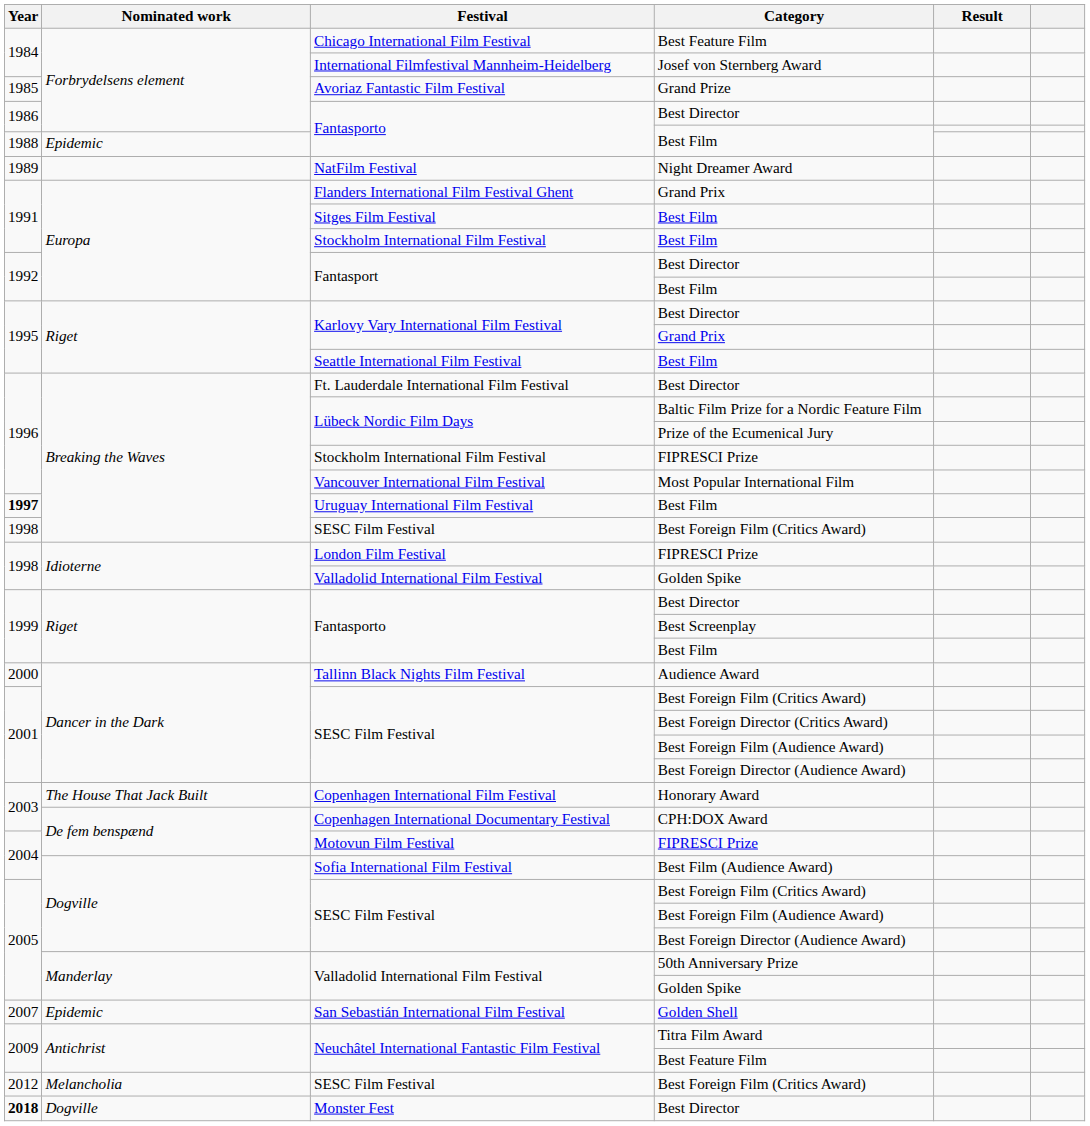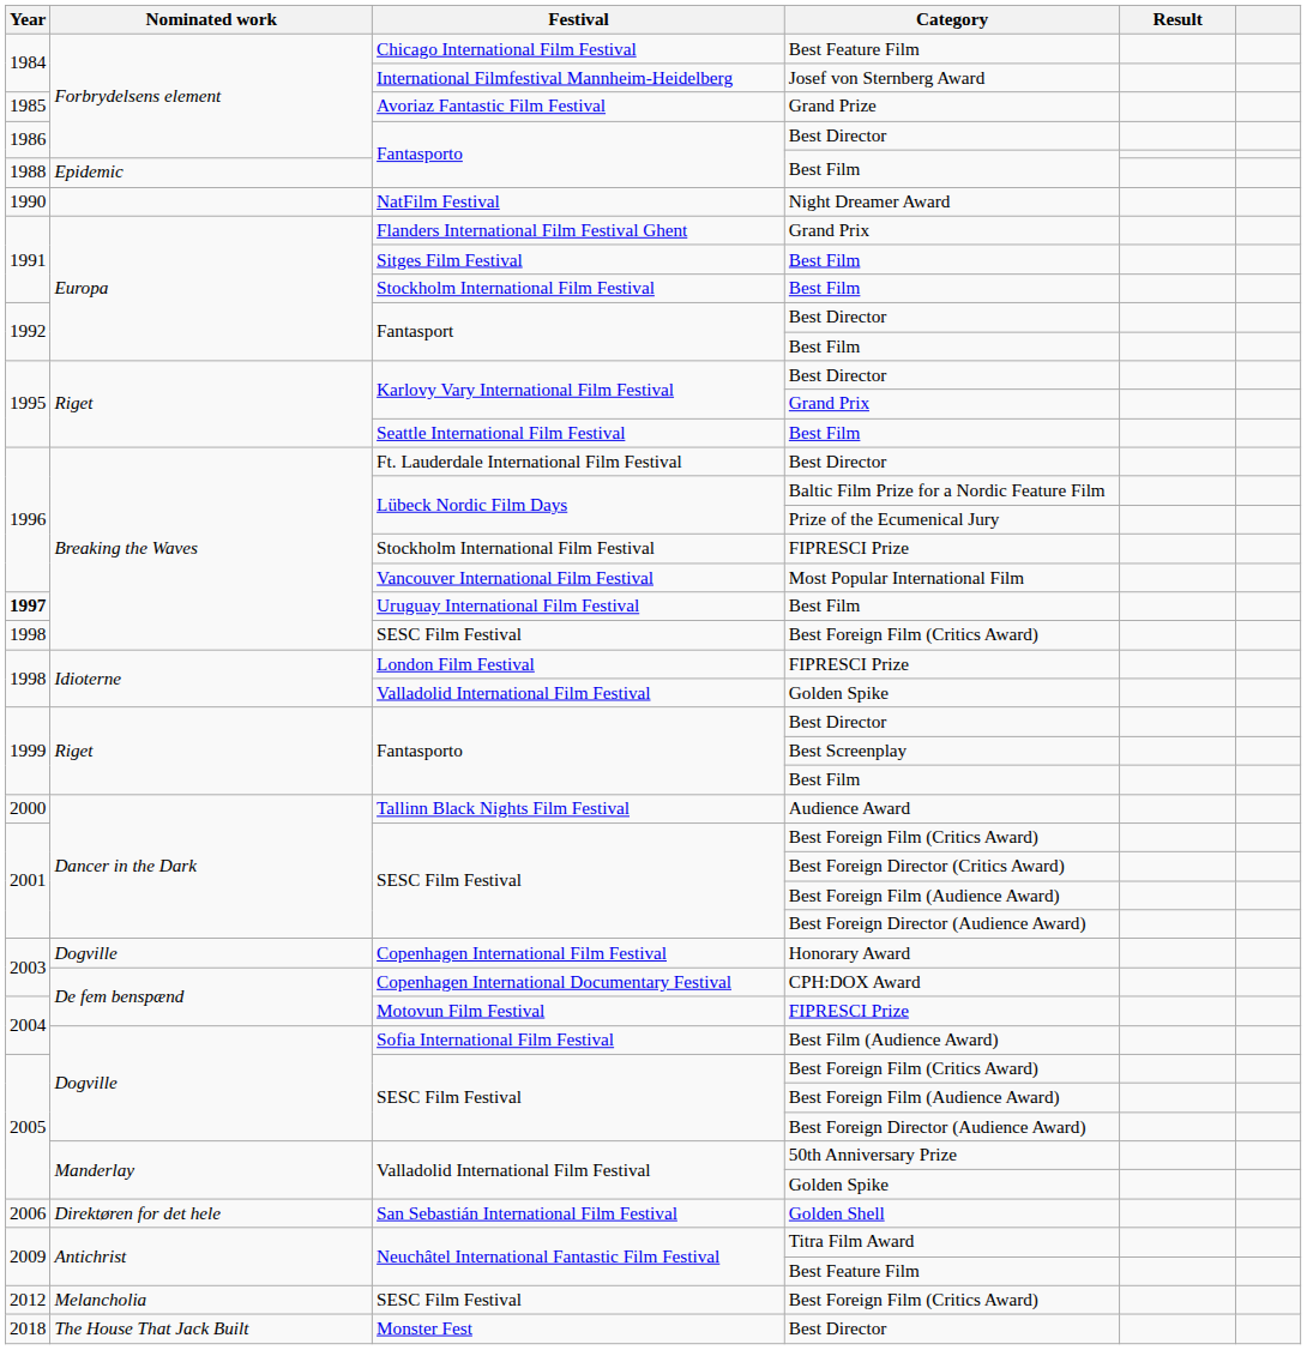 <table class="wikitable" width="90%">
 <tr>
 <th width=3%>Year</th>
 <th width=25%>Nominated work</th>
 <th width=32%>Festival</th>
 <th width=26%>Category</th>
 <th width=9%>Result</th>
 <th width=5%></th>
 </tr>
 <tr>
 <td rowspan="2">1984</td>
 <td rowspan="5"><em>Forbrydelsens element</em></td>
 <td><a href='#'>Chicago International Film Festival</a></td>
 <td>Best Feature Film</td>
 <td></td>
 <td style="text-align:center;"></td>
 </tr>
 <tr>
 <td><a href='#'>International Filmfestival Mannheim-Heidelberg</a></td>
 <td>Josef von Sternberg Award</td>
 <td></td>
 <td style="text-align:center;"></td>
 </tr>
 <tr>
 <td>1985</td>
 <td><a href='#'>Avoriaz Fantastic Film Festival</a></td>
 <td>Grand Prize</td>
 <td></td>
 <td style="text-align:center;"></td>
 </tr>
 <tr>
 <td rowspan="2">1986</td>
 <td rowspan="3"><a href='#'>Fantasporto</a></td>
 <td>Best Director</td>
 <td></td>
 <td style="text-align:center;"></td>
 </tr>
 <tr>
 <td rowspan="2">Best Film</td>
 <td></td>
 <td style="text-align:center;"></td>
 </tr>
 <tr>
 <td>1988</td>
 <td><em>Epidemic</em></td>
 <td></td>
 <td style="text-align:center;"></td>
 </tr>
 <tr>
-<td>1989</td>
+<td>1990</td>
 <td></td>
 <td><a href='#'>NatFilm Festival</a></td>
 <td>Night Dreamer Award</td>
 <td></td>
 <td style="text-align:center;"></td>
 </tr>
 <tr>
 <td rowspan="3">1991</td>
 <td rowspan="5"><em>Europa</em></td>
 <td><a href='#'>Flanders International Film Festival Ghent</a></td>
 <td>Grand Prix</td>
 <td></td>
 <td style="text-align:center;"></td>
 </tr>
 <tr>
 <td><a href='#'>Sitges Film Festival</a></td>
 <td><a href='#'>Best Film</a></td>
 <td></td>
 <td style="text-align:center;"></td>
 </tr>
 <tr>
 <td><a href='#'>Stockholm International Film Festival</a></td>
 <td><a href='#'>Best Film</a></td>
 <td></td>
 <td style="text-align:center;"></td>
 </tr>
 <tr>
 <td rowspan="2">1992</td>
 <td rowspan="2">Fantasport</td>
 <td>Best Director</td>
 <td></td>
 <td style="text-align:center;"></td>
 </tr>
 <tr>
 <td>Best Film</td>
 <td></td>
 <td style="text-align:center;"></td>
 </tr>
 <tr>
 <td rowspan="3">1995</td>
 <td rowspan="3"><em>Riget</em></td>
 <td rowspan="2"><a href='#'>Karlovy Vary International Film Festival</a></td>
 <td>Best Director</td>
 <td></td>
 <td style="text-align:center;"></td>
 </tr>
 <tr>
 <td><a href='#'>Grand Prix</a></td>
 <td></td>
 <td style="text-align:center;"></td>
 </tr>
 <tr>
 <td><a href='#'>Seattle International Film Festival</a></td>
 <td><a href='#'>Best Film</a></td>
 <td></td>
 <td style="text-align:center;"></td>
 </tr>
 <tr>
 <td rowspan="5">1996</td>
 <td rowspan="7"><em>Breaking the Waves</em></td>
 <td>Ft. Lauderdale International Film Festival</td>
 <td>Best Director</td>
 <td></td>
 <td style="text-align:center;"></td>
 </tr>
 <tr>
 <td rowspan="2"><a href='#'>Lübeck Nordic Film Days</a></td>
 <td>Baltic Film Prize for a Nordic Feature Film</td>
 <td></td>
 <td style="text-align:center;"></td>
 </tr>
 <tr>
 <td>Prize of the Ecumenical Jury</td>
 <td></td>
 <td style="text-align:center;"></td>
 </tr>
 <tr>
 <td>Stockholm International Film Festival</td>
 <td>FIPRESCI Prize</td>
 <td></td>
 <td style="text-align:center;"></td>
 </tr>
 <tr>
 <td><a href='#'>Vancouver International Film Festival</a></td>
 <td>Most Popular International Film</td>
 <td></td>
 <td style="text-align:center;"></td>
 </tr>
 <tr>
 <td><strong>1997</strong></td>
 <td><a href='#'>Uruguay International Film Festival</a></td>
 <td>Best Film</td>
 <td></td>
 <td style="text-align:center;"></td>
 </tr>
 <tr>
 <td>1998</td>
 <td>SESC Film Festival</td>
 <td>Best Foreign Film (Critics Award)</td>
 <td></td>
 <td style="text-align:center;"></td>
 </tr>
 <tr>
 <td rowspan="2">1998</td>
 <td rowspan="2"><em>Idioterne</em></td>
 <td><a href='#'>London Film Festival</a></td>
 <td>FIPRESCI Prize</td>
 <td></td>
 <td style="text-align:center;"></td>
 </tr>
 <tr>
 <td><a href='#'>Valladolid International Film Festival</a></td>
 <td>Golden Spike</td>
 <td></td>
 <td style="text-align:center;"></td>
 </tr>
 <tr>
 <td rowspan="3">1999</td>
 <td rowspan="3"><em>Riget</em></td>
 <td rowspan="3">Fantasporto</td>
 <td>Best Director</td>
 <td></td>
 <td style="text-align:center;"></td>
 </tr>
 <tr>
 <td>Best Screenplay</td>
 <td></td>
 <td style="text-align:center;"></td>
 </tr>
 <tr>
 <td>Best Film</td>
 <td></td>
 <td style="text-align:center;"></td>
 </tr>
 <tr>
 <td>2000</td>
 <td rowspan="5"><em>Dancer in the Dark</em></td>
 <td><a href='#'>Tallinn Black Nights Film Festival</a></td>
 <td>Audience Award</td>
 <td></td>
 <td style="text-align:center;"></td>
 </tr>
 <tr>
 <td rowspan="4">2001</td>
 <td rowspan="4">SESC Film Festival</td>
 <td>Best Foreign Film (Critics Award)</td>
 <td></td>
 <td style="text-align:center;"></td>
 </tr>
 <tr>
 <td>Best Foreign Director (Critics Award)</td>
 <td></td>
 <td style="text-align:center;"></td>
 </tr>
 <tr>
 <td>Best Foreign Film (Audience Award)</td>
 <td></td>
 <td style="text-align:center;"></td>
 </tr>
 <tr>
 <td>Best Foreign Director (Audience Award)</td>
 <td></td>
 <td style="text-align:center;"></td>
 </tr>
 <tr>
 <td rowspan="2">2003</td>
-<td><em>The House That Jack Built</em></td>
+<td><em>Dogville</em></td>
 <td><a href='#'>Copenhagen International Film Festival</a></td>
 <td>Honorary Award</td>
 <td></td>
 <td style="text-align:center;"></td>
 </tr>
 <tr>
 <td rowspan="2"><em>De fem benspænd</em></td>
 <td><a href='#'>Copenhagen International Documentary Festival</a></td>
 <td>CPH:DOX Award</td>
 <td></td>
 <td style="text-align:center;"></td>
 </tr>
 <tr>
 <td rowspan="2">2004</td>
 <td><a href='#'>Motovun Film Festival</a></td>
 <td><a href='#'>FIPRESCI Prize</a></td>
 <td></td>
 <td style="text-align:center;"></td>
 </tr>
 <tr>
 <td rowspan="4"><em>Dogville</em></td>
 <td><a href='#'>Sofia International Film Festival</a></td>
 <td>Best Film (Audience Award)</td>
 <td></td>
 <td style="text-align:center;"></td>
 </tr>
 <tr>
 <td rowspan="5">2005</td>
 <td rowspan="3">SESC Film Festival</td>
 <td>Best Foreign Film (Critics Award)</td>
 <td></td>
 <td style="text-align:center;"></td>
 </tr>
 <tr>
 <td>Best Foreign Film (Audience Award)</td>
 <td></td>
 <td style="text-align:center;"></td>
 </tr>
 <tr>
 <td>Best Foreign Director (Audience Award)</td>
 <td></td>
 <td style="text-align:center;"></td>
 </tr>
 <tr>
 <td rowspan="2"><em>Manderlay</em></td>
 <td rowspan="2">Valladolid International Film Festival</td>
 <td>50th Anniversary Prize</td>
 <td></td>
 <td style="text-align:center;"></td>
 </tr>
 <tr>
 <td>Golden Spike</td>
 <td></td>
 <td style="text-align:center;"></td>
 </tr>
 <tr>
-<td>2007</td>
-<td><em>Epidemic</em></td>
+<td>2006</td>
+<td><em>Direktøren for det hele</em></td>
 <td><a href='#'>San Sebastián International Film Festival</a></td>
 <td><a href='#'>Golden Shell</a></td>
 <td></td>
 <td style="text-align:center;"></td>
 </tr>
 <tr>
 <td rowspan="2">2009</td>
 <td rowspan="2"><em>Antichrist</em></td>
 <td rowspan="2"><a href='#'>Neuchâtel International Fantastic Film Festival</a></td>
 <td>Titra Film Award</td>
 <td></td>
 <td style="text-align:center;"></td>
 </tr>
 <tr>
 <td>Best Feature Film</td>
 <td></td>
 <td style="text-align:center;"></td>
 </tr>
 <tr>
 <td>2012</td>
 <td><em>Melancholia</em></td>
 <td>SESC Film Festival</td>
 <td>Best Foreign Film (Critics Award)</td>
 <td></td>
 <td style="text-align:center;"></td>
 </tr>
 <tr>
-<td><strong>2018</strong></td>
-<td><em>Dogville</em></td>
+<td>2018</td>
+<td><em>The House That Jack Built</em></td>
 <td><a href='#'>Monster Fest</a></td>
 <td>Best Director</td>
 <td></td>
 <td></td>
 </tr>
 </table>
